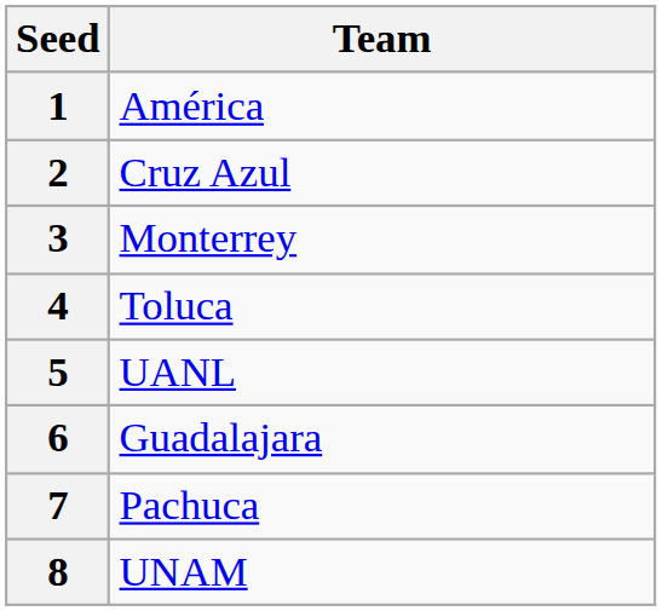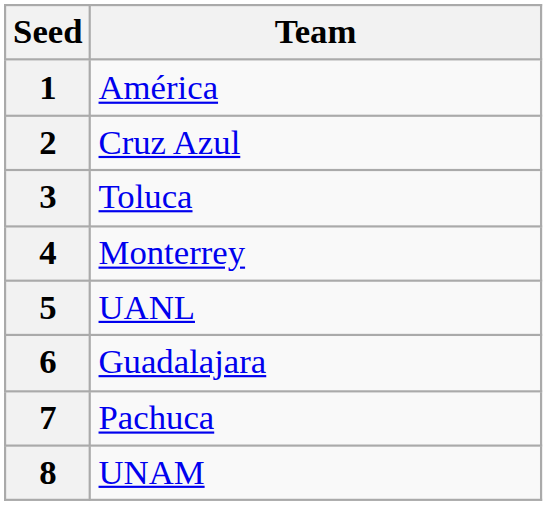 <table class="wikitable">
 <tr>
 <th>Seed</th>
 <th width=200>Team</th>
 </tr>
 <tr>
 <th>1</th>
 <td><a href='#'>América</a></td>
 </tr>
 <tr>
 <th>2</th>
 <td><a href='#'>Cruz Azul</a></td>
 </tr>
 <tr>
 <th>3</th>
-<td><a href='#'>Monterrey</a></td>
+<td><a href='#'>Toluca</a></td>
 </tr>
 <tr>
 <th>4</th>
-<td><a href='#'>Toluca</a></td>
+<td><a href='#'>Monterrey</a></td>
 </tr>
 <tr>
 <th>5</th>
 <td><a href='#'>UANL</a></td>
 </tr>
 <tr>
 <th>6</th>
 <td><a href='#'>Guadalajara</a></td>
 </tr>
 <tr>
 <th>7</th>
 <td><a href='#'>Pachuca</a></td>
 </tr>
 <tr>
 <th>8</th>
 <td><a href='#'>UNAM</a></td>
 </tr>
 </table>
